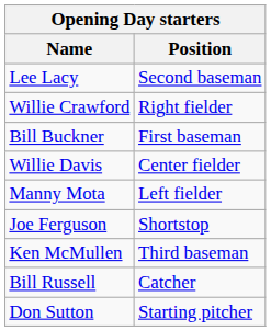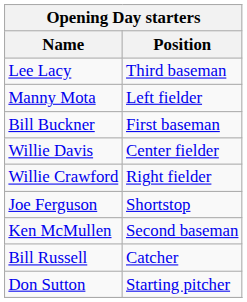 <table class="wikitable" style="text-align:left">
 <tr>
 <th colspan="2">Opening Day starters</th>
 </tr>
 <tr>
 <th>Name</th>
 <th>Position</th>
 </tr>
 <tr>
 <td><a href='#'>Lee Lacy</a></td>
-<td><a href='#'>Second baseman</a></td>
+<td><a href='#'>Third baseman</a></td>
 </tr>
 <tr>
-<td><a href='#'>Willie Crawford</a></td>
-<td><a href='#'>Right fielder</a></td>
+<td><a href='#'>Manny Mota</a></td>
+<td><a href='#'>Left fielder</a></td>
 </tr>
 <tr>
 <td><a href='#'>Bill Buckner</a></td>
 <td><a href='#'>First baseman</a></td>
 </tr>
 <tr>
 <td><a href='#'>Willie Davis</a></td>
 <td><a href='#'>Center fielder</a></td>
 </tr>
 <tr>
-<td><a href='#'>Manny Mota</a></td>
-<td><a href='#'>Left fielder</a></td>
+<td><a href='#'>Willie Crawford</a></td>
+<td><a href='#'>Right fielder</a></td>
 </tr>
 <tr>
 <td><a href='#'>Joe Ferguson</a></td>
 <td><a href='#'>Shortstop</a></td>
 </tr>
 <tr>
 <td><a href='#'>Ken McMullen</a></td>
-<td><a href='#'>Third baseman</a></td>
+<td><a href='#'>Second baseman</a></td>
 </tr>
 <tr>
 <td><a href='#'>Bill Russell</a></td>
 <td><a href='#'>Catcher</a></td>
 </tr>
 <tr>
 <td><a href='#'>Don Sutton</a></td>
 <td><a href='#'>Starting pitcher</a></td>
 </tr>
 <tr>
 </tr>
 </table>
